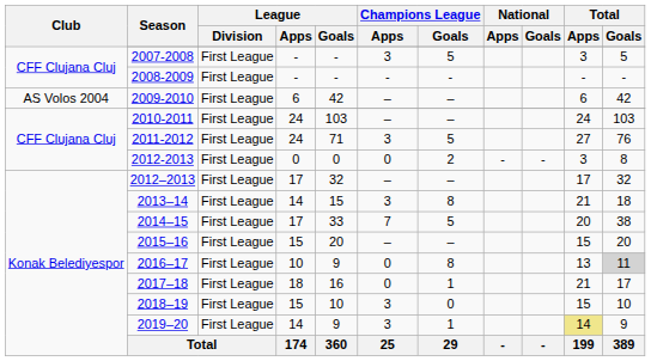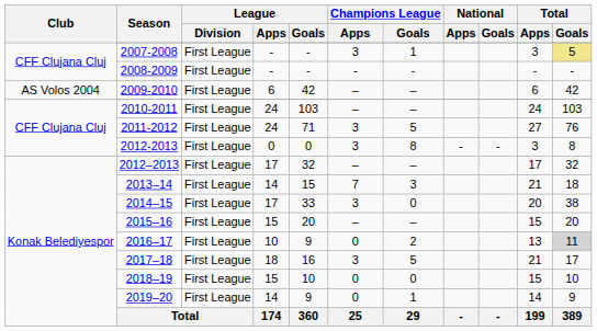 <table class="wikitable" style="text-align: center;">
 <tr>
 <th rowspan=2>Club</th>
 <th rowspan=2>Season</th>
 <th colspan=3>League</th>
 <th colspan=2><a href='#'>Champions League</a></th>
 <th colspan=2>National</th>
 <th colspan=2>Total</th>
 </tr>
 <tr>
 <th>Division</th>
 <th>Apps</th>
 <th>Goals</th>
 <th>Apps</th>
 <th>Goals</th>
 <th>Apps</th>
 <th>Goals</th>
 <th>Apps</th>
 <th>Goals</th>
 </tr>
 <tr>
 <td rowspan=3><a href='#'>CFF Clujana Cluj</a></td>
 </tr>
 <tr>
 <td><a href='#'>2007-2008</a></td>
 <td>First League</td>
 <td>-</td>
 <td>-</td>
 <td>3</td>
-<td>5</td>
+<td>1</td>
 <td></td>
 <td></td>
 <td>3</td>
-<td>5</td>
+<td style="background: khaki;">5</td>
 </tr>
 <tr>
 <td><a href='#'>2008-2009</a></td>
 <td>First League</td>
 <td>-</td>
 <td>-</td>
 <td>-</td>
 <td>-</td>
 <td></td>
 <td></td>
 <td>-</td>
 <td>-</td>
 </tr>
 <tr>
 <td rowspan=1>AS Volos 2004</td>
 <td><a href='#'>2009-2010</a></td>
 <td>First League</td>
 <td>6</td>
 <td>42</td>
 <td>–</td>
 <td>–</td>
 <td></td>
 <td></td>
 <td>6</td>
 <td>42</td>
 </tr>
 <tr>
 <td rowspan=4><a href='#'>CFF Clujana Cluj</a></td>
 </tr>
 <tr>
 <td><a href='#'>2010-2011</a></td>
 <td>First League</td>
 <td>24</td>
 <td>103</td>
 <td>–</td>
 <td>–</td>
 <td></td>
 <td></td>
 <td>24</td>
 <td>103</td>
 </tr>
 <tr>
 <td><a href='#'>2011-2012</a></td>
 <td>First League</td>
 <td>24</td>
 <td>71</td>
 <td>3</td>
 <td>5</td>
 <td></td>
 <td></td>
 <td>27</td>
 <td>76</td>
 </tr>
 <tr>
 <td><a href='#'>2012-2013</a></td>
 <td>First League</td>
 <td>0</td>
 <td>0</td>
-<td>0</td>
-<td>2</td>
+<td>3</td>
+<td>8</td>
 <td>-</td>
 <td>-</td>
 <td>3</td>
 <td>8</td>
 </tr>
 <tr>
 <td rowspan=9><a href='#'>Konak Belediyespor</a></td>
 <td><a href='#'>2012–2013</a></td>
 <td>First League</td>
 <td>17</td>
 <td>32</td>
 <td>–</td>
 <td>–</td>
 <td></td>
 <td></td>
 <td>17</td>
 <td>32</td>
 </tr>
 <tr>
 <td><a href='#'>2013–14</a></td>
 <td>First League</td>
 <td>14</td>
 <td>15</td>
+<td>7</td>
 <td>3</td>
-<td>8</td>
 <td></td>
 <td></td>
 <td>21</td>
 <td>18</td>
 </tr>
 <tr>
 <td><a href='#'>2014–15</a></td>
 <td>First League</td>
 <td>17</td>
 <td>33</td>
-<td>7</td>
-<td>5</td>
+<td>3</td>
+<td>0</td>
 <td></td>
 <td></td>
 <td>20</td>
 <td>38</td>
 </tr>
 <tr>
 <td><a href='#'>2015–16</a></td>
 <td>First League</td>
 <td>15</td>
 <td>20</td>
 <td>–</td>
 <td>–</td>
 <td></td>
 <td></td>
 <td>15</td>
 <td>20</td>
 </tr>
 <tr>
 <td><a href='#'>2016–17</a></td>
 <td>First League</td>
 <td>10</td>
 <td>9</td>
 <td>0</td>
-<td>8</td>
+<td>2</td>
 <td></td>
 <td></td>
 <td>13</td>
 <td style="background: lightgrey;">11</td>
 </tr>
 <tr>
 <td><a href='#'>2017–18</a></td>
 <td>First League</td>
 <td>18</td>
 <td>16</td>
-<td>0</td>
-<td>1</td>
+<td>3</td>
+<td>5</td>
 <td></td>
 <td></td>
 <td>21</td>
 <td>17</td>
 </tr>
 <tr>
 <td><a href='#'>2018–19</a></td>
 <td>First League</td>
 <td>15</td>
 <td>10</td>
-<td>3</td>
+<td>0</td>
 <td>0</td>
 <td></td>
 <td></td>
 <td>15</td>
 <td>10</td>
 </tr>
 <tr>
 <td><a href='#'>2019–20</a></td>
 <td>First League</td>
 <td>14</td>
 <td>9</td>
-<td>3</td>
+<td>0</td>
 <td>1</td>
 <td></td>
 <td></td>
-<td style="background: khaki;">14</td>
+<td>14</td>
 <td>9</td>
 </tr>
 <tr>
 <th colspan=2>Total</th>
 <th>174</th>
 <th>360</th>
 <th>25</th>
 <th>29</th>
 <th>-</th>
 <th>-</th>
 <th>199</th>
 <th>389</th>
 </tr>
 </table>
